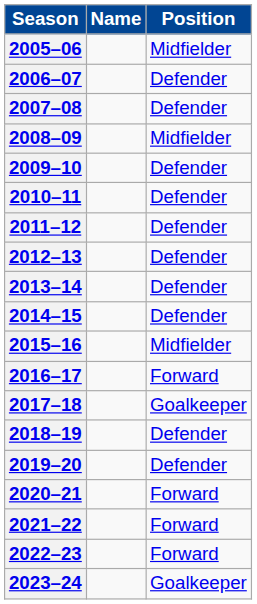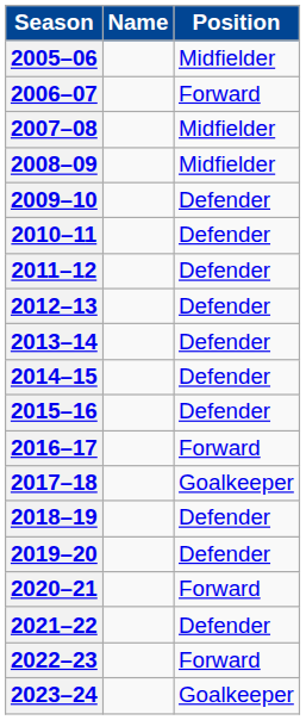 <table class="wikitable sortable">
 <tr>
 <th scope="col" style="background-color:#014593; color:white;;">Season</th>
 <th scope="col" style="background-color:#014593; color:white;;">Name</th>
 <th scope="col" style="background-color:#014593; color:white;;">Position</th>
 </tr>
 <tr>
 <th><a href='#'>2005–06</a></th>
 <td> </td>
 <td><a href='#'>Midfielder</a></td>
 </tr>
 <tr>
 <th><a href='#'>2006–07</a></th>
 <td> </td>
-<td><a href='#'>Defender</a></td>
+<td><a href='#'>Forward</a></td>
 </tr>
 <tr>
 <th><a href='#'>2007–08</a></th>
 <td> </td>
-<td><a href='#'>Defender</a></td>
+<td><a href='#'>Midfielder</a></td>
 </tr>
 <tr>
 <th><a href='#'>2008–09</a></th>
 <td> </td>
 <td><a href='#'>Midfielder</a></td>
 </tr>
 <tr>
 <th><a href='#'>2009–10</a></th>
 <td> </td>
 <td><a href='#'>Defender</a></td>
 </tr>
 <tr>
 <th><a href='#'>2010–11</a></th>
 <td> </td>
 <td><a href='#'>Defender</a></td>
 </tr>
 <tr>
 <th><a href='#'>2011–12</a></th>
 <td> </td>
 <td><a href='#'>Defender</a></td>
 </tr>
 <tr>
 <th><a href='#'>2012–13</a></th>
 <td> </td>
 <td><a href='#'>Defender</a></td>
 </tr>
 <tr>
 <th><a href='#'>2013–14</a></th>
 <td> <strong></strong></td>
 <td><a href='#'>Defender</a></td>
 </tr>
 <tr>
 <th><a href='#'>2014–15</a></th>
 <td> </td>
 <td><a href='#'>Defender</a></td>
 </tr>
 <tr>
 <th><a href='#'>2015–16</a></th>
 <td> </td>
-<td><a href='#'>Midfielder</a></td>
+<td><a href='#'>Defender</a></td>
 </tr>
 <tr>
 <th><a href='#'>2016–17</a></th>
 <td> </td>
 <td><a href='#'>Forward</a></td>
 </tr>
 <tr>
 <th><a href='#'>2017–18</a></th>
 <td> <strong></strong></td>
 <td><a href='#'>Goalkeeper</a></td>
 </tr>
 <tr>
 <th><a href='#'>2018–19</a></th>
 <td> <br> <strong></strong></td>
 <td><a href='#'>Defender</a></td>
 </tr>
 <tr>
 <th><a href='#'>2019–20</a></th>
 <td> <strong></strong></td>
 <td><a href='#'>Defender</a></td>
 </tr>
 <tr>
 <th><a href='#'>2020–21</a></th>
 <td> <strong></strong></td>
 <td><a href='#'>Forward</a></td>
 </tr>
 <tr>
 <th><a href='#'>2021–22</a></th>
 <td> </td>
-<td><a href='#'>Forward</a></td>
+<td><a href='#'>Defender</a></td>
 </tr>
 <tr>
 <th><a href='#'>2022–23</a></th>
 <td> </td>
 <td><a href='#'>Forward</a></td>
 </tr>
 <tr>
 <th><a href='#'>2023–24</a></th>
 <td> <strong></strong></td>
 <td><a href='#'>Goalkeeper</a></td>
 </tr>
 </table>
